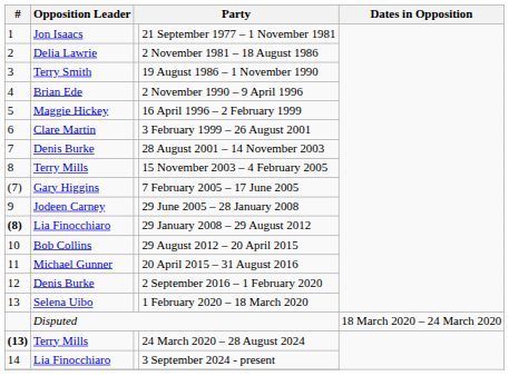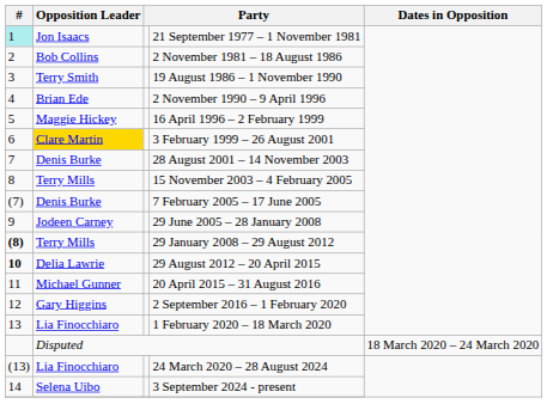 <table class="wikitable">
 <tr>
 <th>#</th>
 <th>Opposition Leader</th>
 <th colspan=2>Party</th>
 <th>Dates in Opposition</th>
 </tr>
 <tr>
-<td>1</td>
+<td style="background: paleturquoise;">1</td>
 <td><a href='#'>Jon Isaacs</a></td>
 <td></td>
 <td>21 September 1977 – 1 November 1981</td>
 </tr>
 <tr>
 <td>2</td>
-<td><a href='#'>Delia Lawrie</a></td>
+<td><a href='#'>Bob Collins</a></td>
 <td></td>
 <td>2 November 1981 – 18 August 1986</td>
 </tr>
 <tr>
 <td>3</td>
 <td><a href='#'>Terry Smith</a></td>
 <td></td>
 <td>19 August 1986 – 1 November 1990</td>
 </tr>
 <tr>
 <td>4</td>
 <td><a href='#'>Brian Ede</a></td>
 <td></td>
 <td>2 November 1990 – 9 April 1996</td>
 </tr>
 <tr>
 <td>5</td>
 <td><a href='#'>Maggie Hickey</a></td>
 <td></td>
 <td>16 April 1996 – 2 February 1999</td>
 </tr>
 <tr>
 <td>6</td>
-<td><a href='#'>Clare Martin</a></td>
+<td style="background: gold;"><a href='#'>Clare Martin</a></td>
 <td></td>
 <td>3 February 1999 – 26 August 2001</td>
 </tr>
 <tr>
 <td>7</td>
 <td><a href='#'>Denis Burke</a></td>
 <td></td>
 <td>28 August 2001 – 14 November 2003</td>
 </tr>
 <tr>
 <td>8</td>
 <td><a href='#'>Terry Mills</a></td>
 <td></td>
 <td>15 November 2003 – 4 February 2005</td>
 </tr>
 <tr>
 <td>(7)</td>
-<td><a href='#'>Gary Higgins</a></td>
+<td><a href='#'>Denis Burke</a></td>
 <td></td>
 <td>7 February 2005 – 17 June 2005</td>
 </tr>
 <tr>
 <td>9</td>
 <td><a href='#'>Jodeen Carney</a></td>
 <td></td>
 <td>29 June 2005 – 28 January 2008</td>
 </tr>
 <tr>
 <td><strong>(8)</strong></td>
-<td><a href='#'>Lia Finocchiaro</a></td>
+<td><a href='#'>Terry Mills</a></td>
 <td></td>
 <td>29 January 2008 – 29 August 2012</td>
 </tr>
 <tr>
-<td>10</td>
-<td><a href='#'>Bob Collins</a></td>
+<td><strong>10</strong></td>
+<td><a href='#'>Delia Lawrie</a></td>
 <td></td>
 <td>29 August 2012 – 20 April 2015</td>
 </tr>
 <tr>
 <td>11</td>
 <td><a href='#'>Michael Gunner</a></td>
 <td></td>
 <td>20 April 2015 – 31 August 2016</td>
 </tr>
 <tr>
 <td>12</td>
-<td><a href='#'>Denis Burke</a></td>
+<td><a href='#'>Gary Higgins</a></td>
 <td></td>
 <td>2 September 2016 – 1 February 2020</td>
 </tr>
 <tr>
 <td>13</td>
-<td><a href='#'>Selena Uibo</a></td>
+<td><a href='#'>Lia Finocchiaro</a></td>
 <td></td>
 <td>1 February 2020 – 18 March 2020</td>
 </tr>
 <tr>
 <td></td>
 <td colspan=3><em>Disputed</em></td>
 <td>18 March 2020 – 24 March 2020</td>
 </tr>
 <tr>
-<td><strong>(13)</strong></td>
-<td><a href='#'>Terry Mills</a></td>
+<td>(13)</td>
+<td><a href='#'>Lia Finocchiaro</a></td>
 <td></td>
 <td>24 March 2020 – 28 August 2024</td>
 </tr>
 <tr>
 <td>14</td>
-<td><a href='#'>Lia Finocchiaro</a></td>
+<td><a href='#'>Selena Uibo</a></td>
 <td></td>
 <td>3 September 2024 - present</td>
 </tr>
 <tr>
 </tr>
 </table>
